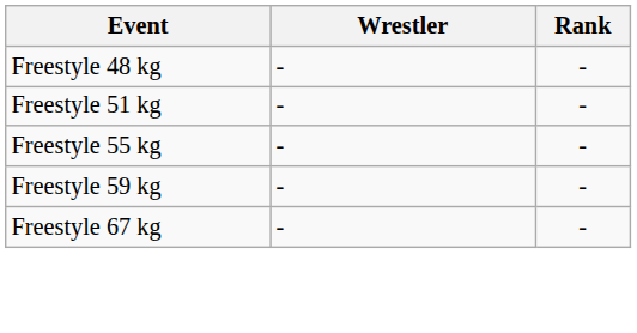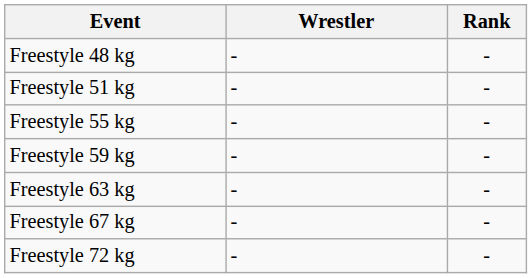 <table class="wikitable" style="font-size:90%">
 <tr>
 <th width=150>Event</th>
 <th width=150>Wrestler</th>
 <th width=50>Rank</th>
 </tr>
 <tr>
 <td>Freestyle 48 kg</td>
 <td>-</td>
 <td align="center">-</td>
 </tr>
 <tr>
 <td>Freestyle 51 kg</td>
 <td>-</td>
 <td align="center">-</td>
 </tr>
 <tr>
 <td>Freestyle 55 kg</td>
 <td>-</td>
 <td align="center">-</td>
 </tr>
 <tr>
 <td>Freestyle 59 kg</td>
 <td>-</td>
 <td align="center">-</td>
 </tr>
 <tr>
+<td>Freestyle 63 kg</td>
+<td>-</td>
+<td align="center">-</td>
+</tr>
+<tr>
 <td>Freestyle 67 kg</td>
 <td>-</td>
 <td align="center">-</td>
 </tr>
+<tr>
+<td>Freestyle 72 kg</td>
+<td>-</td>
+<td align="center">-</td>
+</tr>
 </table>
